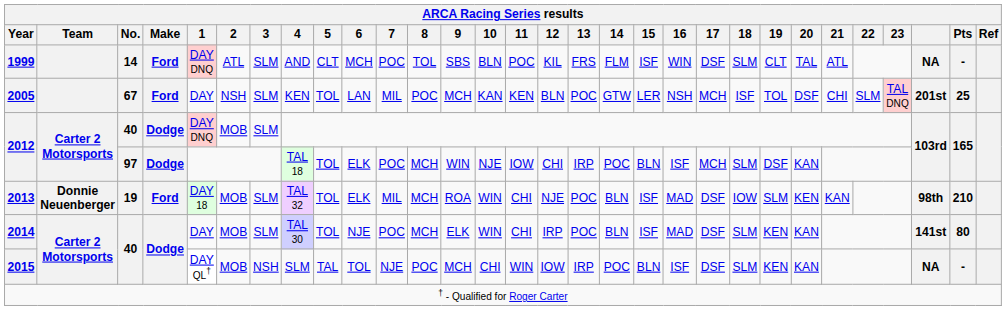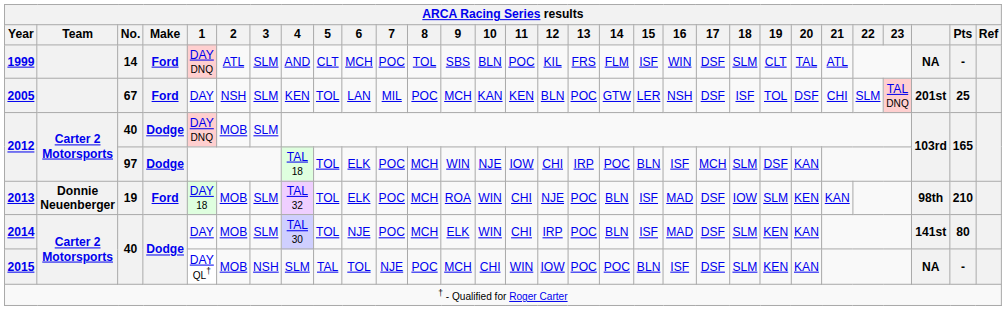 <table class="wikitable" style="text-align:center; font-size:75%">
 <tr>
 <th colspan=45><a href='#'>ARCA Racing Series</a> results</th>
 </tr>
 <tr>
 <th>Year</th>
 <th>Team</th>
 <th>No.</th>
 <th>Make</th>
 <th>1</th>
 <th>2</th>
 <th>3</th>
 <th>4</th>
 <th>5</th>
 <th>6</th>
 <th>7</th>
 <th>8</th>
 <th>9</th>
 <th>10</th>
 <th>11</th>
 <th>12</th>
 <th>13</th>
 <th>14</th>
 <th>15</th>
 <th>16</th>
 <th>17</th>
 <th>18</th>
 <th>19</th>
 <th>20</th>
 <th>21</th>
 <th>22</th>
 <th>23</th>
 <th></th>
 <th>Pts</th>
 <th>Ref</th>
 </tr>
 <tr>
 <th><a href='#'>1999</a></th>
 <th></th>
 <th>14</th>
 <th><a href='#'>Ford</a></th>
 <td style="background:#FFCFCF;"><a href='#'>DAY</a><br><small>DNQ</small></td>
 <td><a href='#'>ATL</a></td>
 <td><a href='#'>SLM</a></td>
 <td><a href='#'>AND</a></td>
 <td><a href='#'>CLT</a></td>
 <td><a href='#'>MCH</a></td>
 <td><a href='#'>POC</a></td>
 <td><a href='#'>TOL</a></td>
 <td><a href='#'>SBS</a></td>
 <td><a href='#'>BLN</a></td>
 <td><a href='#'>POC</a></td>
 <td><a href='#'>KIL</a></td>
 <td><a href='#'>FRS</a></td>
 <td><a href='#'>FLM</a></td>
 <td><a href='#'>ISF</a></td>
 <td><a href='#'>WIN</a></td>
 <td><a href='#'>DSF</a></td>
 <td><a href='#'>SLM</a></td>
 <td><a href='#'>CLT</a></td>
 <td><a href='#'>TAL</a></td>
 <td><a href='#'>ATL</a></td>
 <td colspan=2></td>
 <th>NA</th>
 <th>-</th>
 <th></th>
 </tr>
 <tr>
 <th><a href='#'>2005</a></th>
 <th></th>
 <th>67</th>
 <th><a href='#'>Ford</a></th>
 <td><a href='#'>DAY</a></td>
 <td><a href='#'>NSH</a></td>
 <td><a href='#'>SLM</a></td>
 <td><a href='#'>KEN</a></td>
 <td><a href='#'>TOL</a></td>
 <td><a href='#'>LAN</a></td>
 <td><a href='#'>MIL</a></td>
 <td><a href='#'>POC</a></td>
 <td><a href='#'>MCH</a></td>
 <td><a href='#'>KAN</a></td>
 <td><a href='#'>KEN</a></td>
 <td><a href='#'>BLN</a></td>
 <td><a href='#'>POC</a></td>
 <td><a href='#'>GTW</a></td>
 <td><a href='#'>LER</a></td>
 <td><a href='#'>NSH</a></td>
-<td><a href='#'>MCH</a></td>
+<td><a href='#'>DSF</a></td>
 <td><a href='#'>ISF</a></td>
 <td><a href='#'>TOL</a></td>
 <td><a href='#'>DSF</a></td>
 <td><a href='#'>CHI</a></td>
 <td><a href='#'>SLM</a></td>
 <td style="background:#FFCFCF;"><a href='#'>TAL</a><br><small>DNQ</small></td>
 <th>201st</th>
 <th>25</th>
 <th></th>
 </tr>
 <tr>
 <th rowspan=2><a href='#'>2012</a></th>
 <th rowspan=2><a href='#'>Carter 2 Motorsports</a></th>
 <th>40</th>
 <th><a href='#'>Dodge</a></th>
 <td style="background:#FFCFCF;"><a href='#'>DAY</a><br><small>DNQ</small></td>
 <td><a href='#'>MOB</a></td>
 <td><a href='#'>SLM</a></td>
 <td colspan=20></td>
 <th rowspan=2>103rd</th>
 <th rowspan=2>165</th>
 <th rowspan=2></th>
 </tr>
 <tr>
 <th>97</th>
 <th><a href='#'>Dodge</a></th>
 <td colspan=3></td>
 <td style="background:#DFFFDF;"><a href='#'>TAL</a><br><small>18</small></td>
 <td><a href='#'>TOL</a></td>
 <td><a href='#'>ELK</a></td>
 <td><a href='#'>POC</a></td>
 <td><a href='#'>MCH</a></td>
 <td><a href='#'>WIN</a></td>
 <td><a href='#'>NJE</a></td>
 <td><a href='#'>IOW</a></td>
 <td><a href='#'>CHI</a></td>
 <td><a href='#'>IRP</a></td>
 <td><a href='#'>POC</a></td>
 <td><a href='#'>BLN</a></td>
 <td><a href='#'>ISF</a></td>
 <td><a href='#'>MCH</a></td>
 <td><a href='#'>SLM</a></td>
 <td><a href='#'>DSF</a></td>
 <td><a href='#'>KAN</a></td>
 <td colspan=3></td>
 </tr>
 <tr>
 <th><a href='#'>2013</a></th>
 <th>Donnie Neuenberger</th>
 <th>19</th>
 <th><a href='#'>Ford</a></th>
 <td style="background:#DFFFDF;"><a href='#'>DAY</a><br><small>18</small></td>
 <td><a href='#'>MOB</a></td>
 <td><a href='#'>SLM</a></td>
 <td style="background:#EFCFFF;"><a href='#'>TAL</a><br><small>32</small></td>
 <td><a href='#'>TOL</a></td>
 <td><a href='#'>ELK</a></td>
-<td><a href='#'>MIL</a></td>
+<td><a href='#'>POC</a></td>
 <td><a href='#'>MCH</a></td>
 <td><a href='#'>ROA</a></td>
 <td><a href='#'>WIN</a></td>
 <td><a href='#'>CHI</a></td>
 <td><a href='#'>NJE</a></td>
 <td><a href='#'>POC</a></td>
 <td><a href='#'>BLN</a></td>
 <td><a href='#'>ISF</a></td>
 <td><a href='#'>MAD</a></td>
 <td><a href='#'>DSF</a></td>
 <td><a href='#'>IOW</a></td>
 <td><a href='#'>SLM</a></td>
 <td><a href='#'>KEN</a></td>
 <td><a href='#'>KAN</a></td>
 <td colspan=2></td>
 <th>98th</th>
 <th>210</th>
 <th></th>
 </tr>
 <tr>
 <th><a href='#'>2014</a></th>
 <th rowspan=2><a href='#'>Carter 2 Motorsports</a></th>
 <th rowspan=2>40</th>
 <th rowspan=2><a href='#'>Dodge</a></th>
 <td><a href='#'>DAY</a></td>
 <td><a href='#'>MOB</a></td>
 <td><a href='#'>SLM</a></td>
 <td style="background:#CFCFFF;"><a href='#'>TAL</a><br><small>30</small></td>
 <td><a href='#'>TOL</a></td>
 <td><a href='#'>NJE</a></td>
 <td><a href='#'>POC</a></td>
 <td><a href='#'>MCH</a></td>
 <td><a href='#'>ELK</a></td>
 <td><a href='#'>WIN</a></td>
 <td><a href='#'>CHI</a></td>
 <td><a href='#'>IRP</a></td>
 <td><a href='#'>POC</a></td>
 <td><a href='#'>BLN</a></td>
 <td><a href='#'>ISF</a></td>
 <td><a href='#'>MAD</a></td>
 <td><a href='#'>DSF</a></td>
 <td><a href='#'>SLM</a></td>
 <td><a href='#'>KEN</a></td>
 <td><a href='#'>KAN</a></td>
 <td colspan=3></td>
 <th>141st</th>
 <th>80</th>
 <th></th>
 </tr>
 <tr>
 <th><a href='#'>2015</a></th>
 <td style="background:#FFFFFF;"><a href='#'>DAY</a><br><small>QL<sup>†</sup></small></td>
 <td><a href='#'>MOB</a></td>
 <td><a href='#'>NSH</a></td>
 <td><a href='#'>SLM</a></td>
 <td><a href='#'>TAL</a></td>
 <td><a href='#'>TOL</a></td>
 <td><a href='#'>NJE</a></td>
 <td><a href='#'>POC</a></td>
 <td><a href='#'>MCH</a></td>
 <td><a href='#'>CHI</a></td>
 <td><a href='#'>WIN</a></td>
 <td><a href='#'>IOW</a></td>
-<td><a href='#'>IRP</a></td>
+<td><a href='#'>POC</a></td>
 <td><a href='#'>POC</a></td>
 <td><a href='#'>BLN</a></td>
 <td><a href='#'>ISF</a></td>
 <td><a href='#'>DSF</a></td>
 <td><a href='#'>SLM</a></td>
 <td><a href='#'>KEN</a></td>
 <td><a href='#'>KAN</a></td>
 <td colspan=3></td>
 <th>NA</th>
 <th>-</th>
 <th></th>
 </tr>
 <tr>
 <td colspan=30><small><sup>†</sup> - Qualified for <a href='#'>Roger Carter</a></small></td>
 </tr>
 </table>
